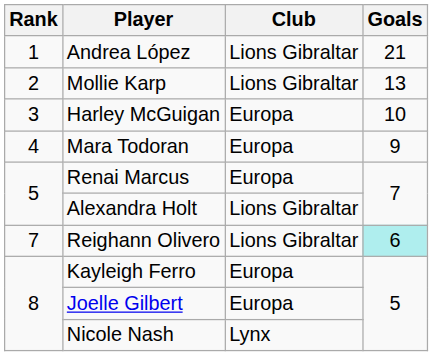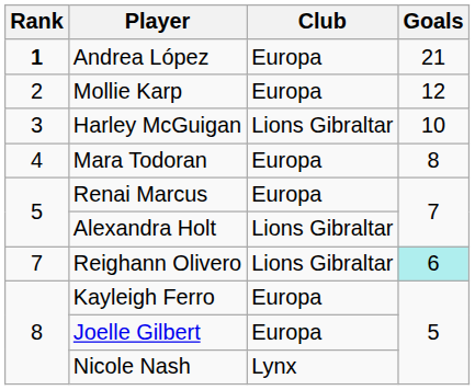 <table class="wikitable" style="text-align:center">
 <tr>
 <th>Rank</th>
 <th>Player</th>
 <th>Club</th>
 <th>Goals</th>
 </tr>
 <tr>
-<td rowspan=1>1</td>
+<td rowspan=1><strong>1</strong></td>
 <td align="left"> Andrea López</td>
-<td align="left">Lions Gibraltar</td>
+<td align="left">Europa</td>
 <td rowspan=1>21</td>
 </tr>
 <tr>
 <td>2</td>
 <td align="left"> Mollie Karp</td>
-<td align="left">Lions Gibraltar</td>
-<td>13</td>
+<td align="left">Europa</td>
+<td>12</td>
 </tr>
 <tr>
 <td>3</td>
 <td align="left"> Harley McGuigan</td>
-<td align="left">Europa</td>
+<td align="left">Lions Gibraltar</td>
 <td>10</td>
 </tr>
 <tr>
 <td>4</td>
 <td align="left"> Mara Todoran</td>
 <td align="left">Europa</td>
-<td>9</td>
+<td>8</td>
 </tr>
 <tr>
 <td rowspan=2>5</td>
 <td align="left"> Renai Marcus</td>
 <td align="left">Europa</td>
 <td rowspan=2>7</td>
 </tr>
 <tr>
 <td align="left"> Alexandra Holt</td>
 <td align="left">Lions Gibraltar</td>
 </tr>
 <tr>
 <td rowspan=1>7</td>
 <td align="left"> Reighann Olivero</td>
 <td align="left">Lions Gibraltar</td>
 <td rowspan=1 style="background: paleturquoise;">6</td>
 </tr>
 <tr>
 <td rowspan=3>8</td>
 <td align="left"> Kayleigh Ferro</td>
 <td align="left">Europa</td>
 <td rowspan=3>5</td>
 </tr>
 <tr>
 <td align="left"> <a href='#'>Joelle Gilbert</a></td>
 <td align="left">Europa</td>
 </tr>
 <tr>
 <td align="left"> Nicole Nash</td>
 <td align="left">Lynx</td>
 </tr>
 </table>
